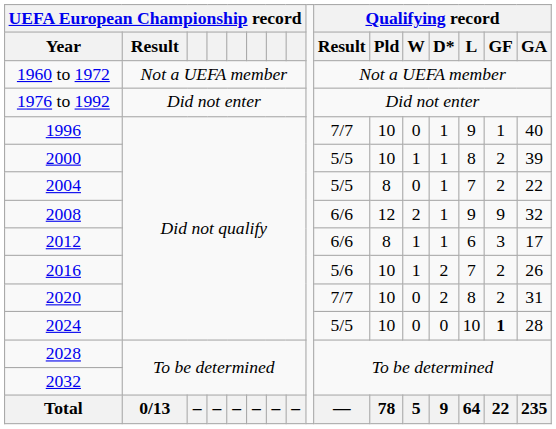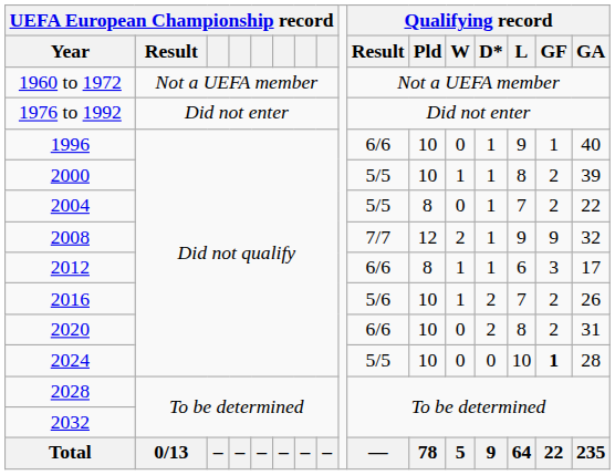 <table class="wikitable" style="text-align: center;">
 <tr>
 <th colspan=8><a href='#'>UEFA European Championship</a> record</th>
 <td rowspan=15></td>
 <th colspan=7><a href='#'>Qualifying</a> record</th>
 </tr>
 <tr>
 <th>Year</th>
 <th>Result</th>
 <th></th>
 <th></th>
 <th></th>
 <th></th>
 <th></th>
 <th></th>
 <th>Result</th>
 <th>Pld</th>
 <th>W</th>
 <th>D*</th>
 <th>L</th>
 <th>GF</th>
 <th>GA</th>
 </tr>
 <tr>
 <td><a href='#'>1960</a> to <a href='#'>1972</a></td>
 <td colspan=7><em>Not a UEFA member</em></td>
 <td colspan=7><em>Not a UEFA member</em></td>
 </tr>
 <tr>
 <td><a href='#'>1976</a> to <a href='#'>1992</a></td>
 <td colspan=7><em>Did not enter</em></td>
 <td colspan=7><em>Did not enter</em></td>
 </tr>
 <tr>
 <td> <a href='#'>1996</a></td>
 <td colspan=7 rowspan=8><em>Did not qualify</em></td>
-<td>7/7</td>
+<td>6/6</td>
 <td>10</td>
 <td>0</td>
 <td>1</td>
 <td>9</td>
 <td>1</td>
 <td>40</td>
 </tr>
 <tr>
 <td>  <a href='#'>2000</a></td>
 <td>5/5</td>
 <td>10</td>
 <td>1</td>
 <td>1</td>
 <td>8</td>
 <td>2</td>
 <td>39</td>
 </tr>
 <tr>
 <td> <a href='#'>2004</a></td>
 <td>5/5</td>
 <td>8</td>
 <td>0</td>
 <td>1</td>
 <td>7</td>
 <td>2</td>
 <td>22</td>
 </tr>
 <tr>
 <td>  <a href='#'>2008</a></td>
-<td>6/6</td>
+<td>7/7</td>
 <td>12</td>
 <td>2</td>
 <td>1</td>
 <td>9</td>
 <td>9</td>
 <td>32</td>
 </tr>
 <tr>
 <td>  <a href='#'>2012</a></td>
 <td>6/6</td>
 <td>8</td>
 <td>1</td>
 <td>1</td>
 <td>6</td>
 <td>3</td>
 <td>17</td>
 </tr>
 <tr>
 <td> <a href='#'>2016</a></td>
 <td>5/6</td>
 <td>10</td>
 <td>1</td>
 <td>2</td>
 <td>7</td>
 <td>2</td>
 <td>26</td>
 </tr>
 <tr>
 <td> <a href='#'>2020</a></td>
-<td>7/7</td>
+<td>6/6</td>
 <td>10</td>
 <td>0</td>
 <td>2</td>
 <td>8</td>
 <td>2</td>
 <td>31</td>
 </tr>
 <tr>
 <td> <a href='#'>2024</a></td>
 <td>5/5</td>
 <td>10</td>
 <td>0</td>
 <td>0</td>
 <td>10</td>
 <td><strong>1</strong></td>
 <td>28</td>
 </tr>
 <tr>
 <td>  <a href='#'>2028</a></td>
 <td colspan=7 rowspan=2><em>To be determined</em></td>
 <td colspan=7 rowspan=2><em>To be determined</em></td>
 </tr>
 <tr>
 <td>  <a href='#'>2032</a></td>
 </tr>
 <tr>
 <th>Total</th>
 <th>0/13</th>
 <th>–</th>
 <th>–</th>
 <th>–</th>
 <th>–</th>
 <th>–</th>
 <th>–</th>
 <th>—</th>
 <th>78</th>
 <th>5</th>
 <th>9</th>
 <th>64</th>
 <th>22</th>
 <th>235</th>
 </tr>
 </table>
